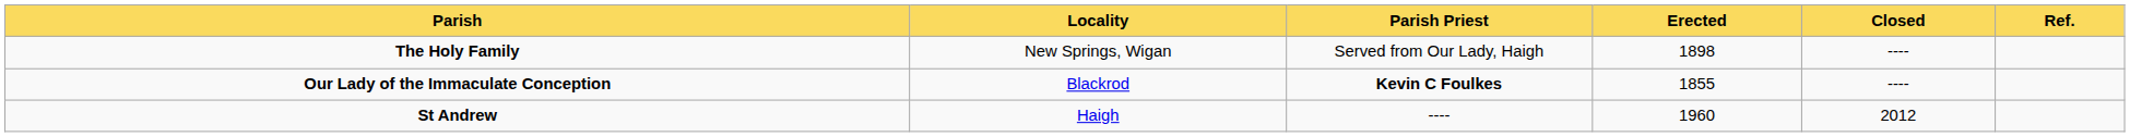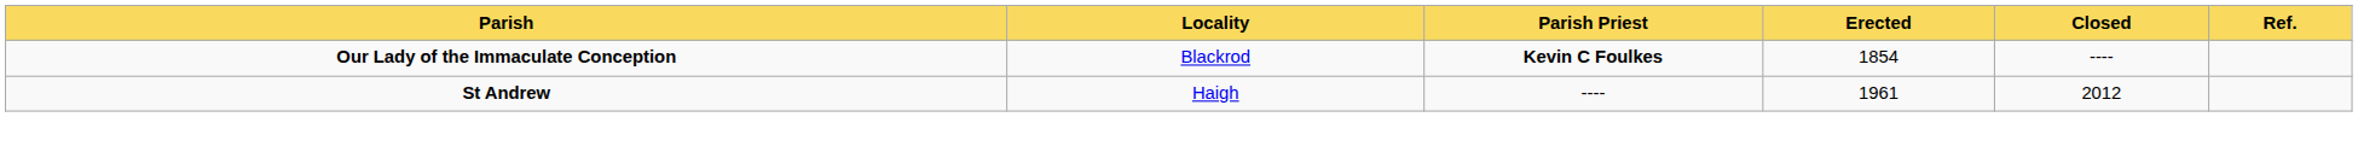 <table class="wikitable sortable" style="font-size:90%; width:95%; border:0; text-align:center; line-height:150%;">
 <tr>
 <th style="height:17px; background:#FADA5E; color:Black; width:250px;">Parish</th>
 <th style="height:17px; background:#FADA5E; color:Black; width:100px;">Locality</th>
 <th style="height:17px; background:#FADA5E; color:Black; width:80px;">Parish Priest</th>
 <th style="height:17px; background:#FADA5E; color:Black; width:35px;">Erected</th>
 <th style="height:17px; background:#FADA5E; color:Black; width:35px;">Closed</th>
 <th class="unsortable"  style="height:17px; background:#FADA5E; color:Black; width:30px;">Ref.</th>
 </tr>
 <tr>
-<td><strong>The Holy Family</strong></td>
-<td>New Springs, Wigan</td>
-<td>Served from Our Lady, Haigh</td>
-<td>1898</td>
-<td>----</td>
-<td></td>
-</tr>
-<tr>
 <td><strong>Our Lady of the Immaculate Conception</strong></td>
 <td><a href='#'>Blackrod</a></td>
 <td><strong>Kevin C Foulkes</strong></td>
-<td>1855</td>
+<td>1854</td>
 <td>----</td>
 <td></td>
 </tr>
 <tr>
 <td><strong>St Andrew</strong></td>
 <td><a href='#'>Haigh</a></td>
 <td>----</td>
-<td>1960</td>
+<td>1961</td>
 <td>2012</td>
 <td></td>
 </tr>
 </table>
